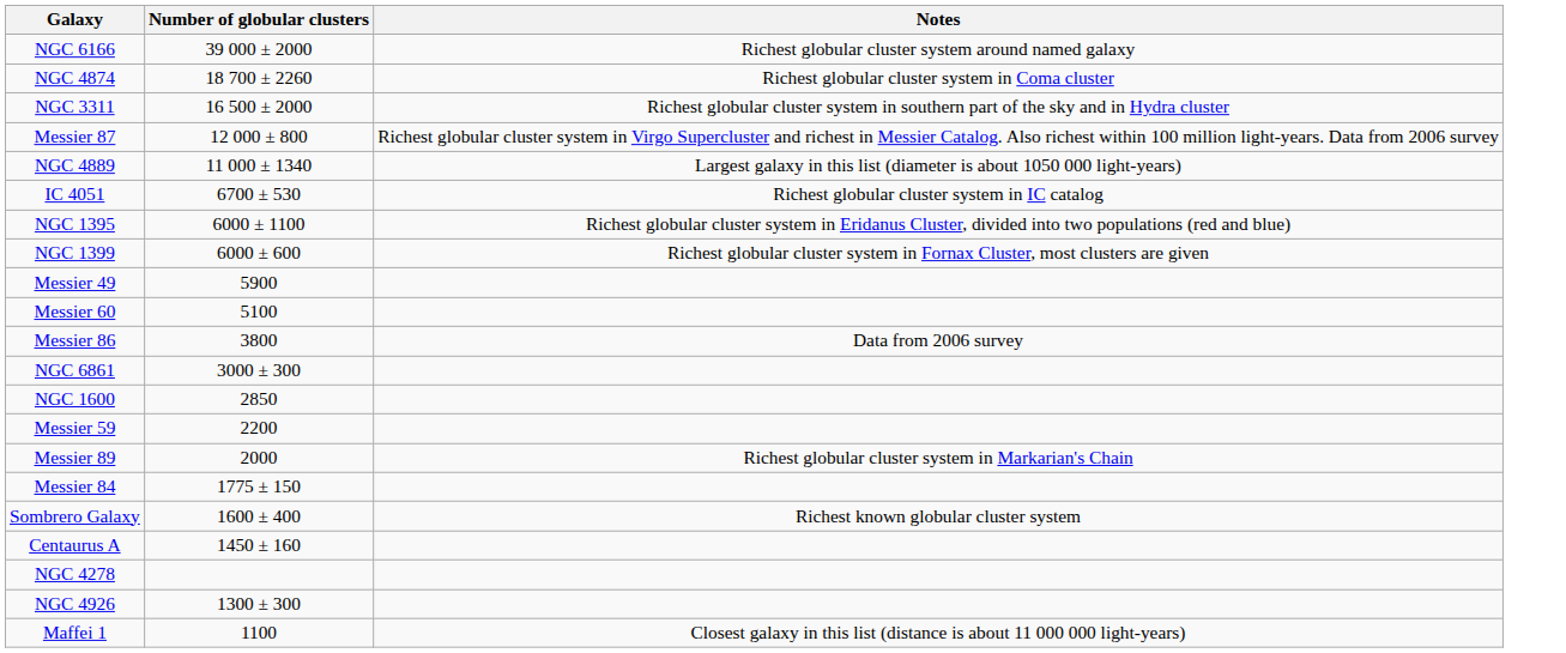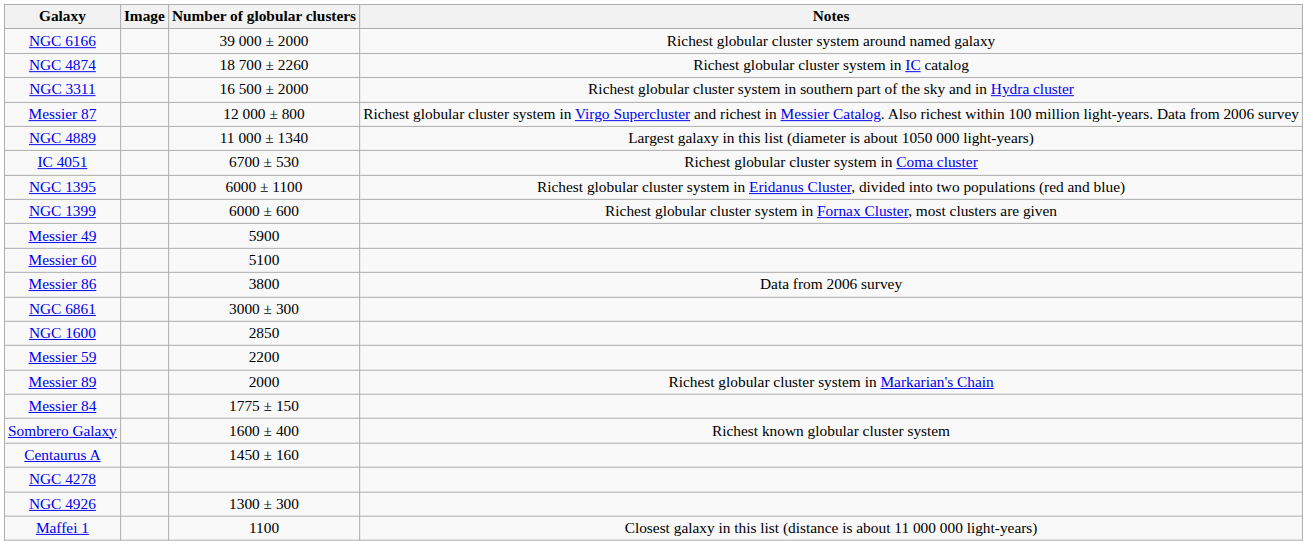 <table class="wikitable sortable" style="text-align:center;">
 <tr>
 <th>Galaxy</th>
+<th>Image</th>
 <th>Number of globular clusters</th>
 <th>Notes</th>
 </tr>
 <tr>
 <td><a href='#'>NGC 6166</a></td>
+<td></td>
 <td>39 000 ± 2000</td>
 <td>Richest globular cluster system around named galaxy</td>
 </tr>
 <tr>
 <td><a href='#'>NGC 4874</a></td>
+<td></td>
 <td>18 700 ± 2260</td>
-<td>Richest globular cluster system in <a href='#'>Coma cluster</a></td>
+<td>Richest globular cluster system in <a href='#'>IC</a> catalog</td>
 </tr>
 <tr>
 <td><a href='#'>NGC 3311</a></td>
+<td></td>
 <td>16 500 ± 2000</td>
 <td>Richest globular cluster system in southern part of the sky and in <a href='#'>Hydra cluster</a></td>
 </tr>
 <tr>
 <td><a href='#'>Messier 87</a></td>
+<td></td>
 <td>12 000 ± 800</td>
 <td>Richest globular cluster system in <a href='#'>Virgo Supercluster</a> and richest in <a href='#'>Messier Catalog</a>. Also richest within 100 million light-years. Data from 2006 survey</td>
 </tr>
 <tr>
 <td><a href='#'>NGC 4889</a></td>
+<td></td>
 <td>11 000 ± 1340</td>
 <td>Largest galaxy in this list (diameter is about 1050 000 light-years)</td>
 </tr>
 <tr>
 <td><a href='#'>IC 4051</a></td>
+<td></td>
 <td>6700 ± 530</td>
-<td>Richest globular cluster system in <a href='#'>IC</a> catalog</td>
+<td>Richest globular cluster system in <a href='#'>Coma cluster</a></td>
 </tr>
 <tr>
 <td><a href='#'>NGC 1395</a></td>
+<td></td>
 <td>6000 ± 1100</td>
 <td>Richest globular cluster system in <a href='#'>Eridanus Cluster</a>, divided into two populations (red and blue)</td>
 </tr>
 <tr>
 <td><a href='#'>NGC 1399</a></td>
+<td></td>
 <td>6000 ± 600</td>
 <td>Richest globular cluster system in <a href='#'>Fornax Cluster</a>, most clusters are given</td>
 </tr>
 <tr>
 <td><a href='#'>Messier 49</a></td>
+<td></td>
 <td>5900</td>
 <td></td>
 </tr>
 <tr>
 <td><a href='#'>Messier 60</a></td>
+<td></td>
 <td>5100</td>
 <td></td>
 </tr>
 <tr>
 <td><a href='#'>Messier 86</a></td>
+<td></td>
 <td>3800</td>
 <td>Data from 2006 survey</td>
 </tr>
 <tr>
 <td><a href='#'>NGC 6861</a></td>
+<td></td>
 <td>3000 ± 300</td>
 <td></td>
 </tr>
 <tr>
 <td><a href='#'>NGC 1600</a></td>
+<td></td>
 <td>2850</td>
 <td></td>
 </tr>
 <tr>
 <td><a href='#'>Messier 59</a></td>
+<td></td>
 <td>2200</td>
 <td></td>
 </tr>
 <tr>
 <td><a href='#'>Messier 89</a></td>
+<td></td>
 <td>2000</td>
 <td>Richest globular cluster system in <a href='#'>Markarian's Chain</a></td>
 </tr>
 <tr>
 <td><a href='#'>Messier 84</a></td>
+<td></td>
 <td>1775 ± 150</td>
 <td></td>
 </tr>
 <tr>
 <td><a href='#'>Sombrero Galaxy</a></td>
+<td></td>
 <td>1600 ± 400</td>
 <td>Richest known globular cluster system</td>
 </tr>
 <tr>
 <td><a href='#'>Centaurus A</a></td>
+<td></td>
 <td>1450 ± 160</td>
 <td></td>
 </tr>
 <tr>
 <td><a href='#'>NGC 4278</a></td>
 <td></td>
 <td></td>
+<td></td>
 </tr>
 <tr>
 <td><a href='#'>NGC 4926</a></td>
+<td></td>
 <td>1300 ± 300</td>
 <td></td>
 </tr>
 <tr>
 <td><a href='#'>Maffei 1</a></td>
+<td></td>
 <td>1100</td>
 <td>Closest galaxy in this list (distance is about 11 000 000 light-years)</td>
 </tr>
 </table>
